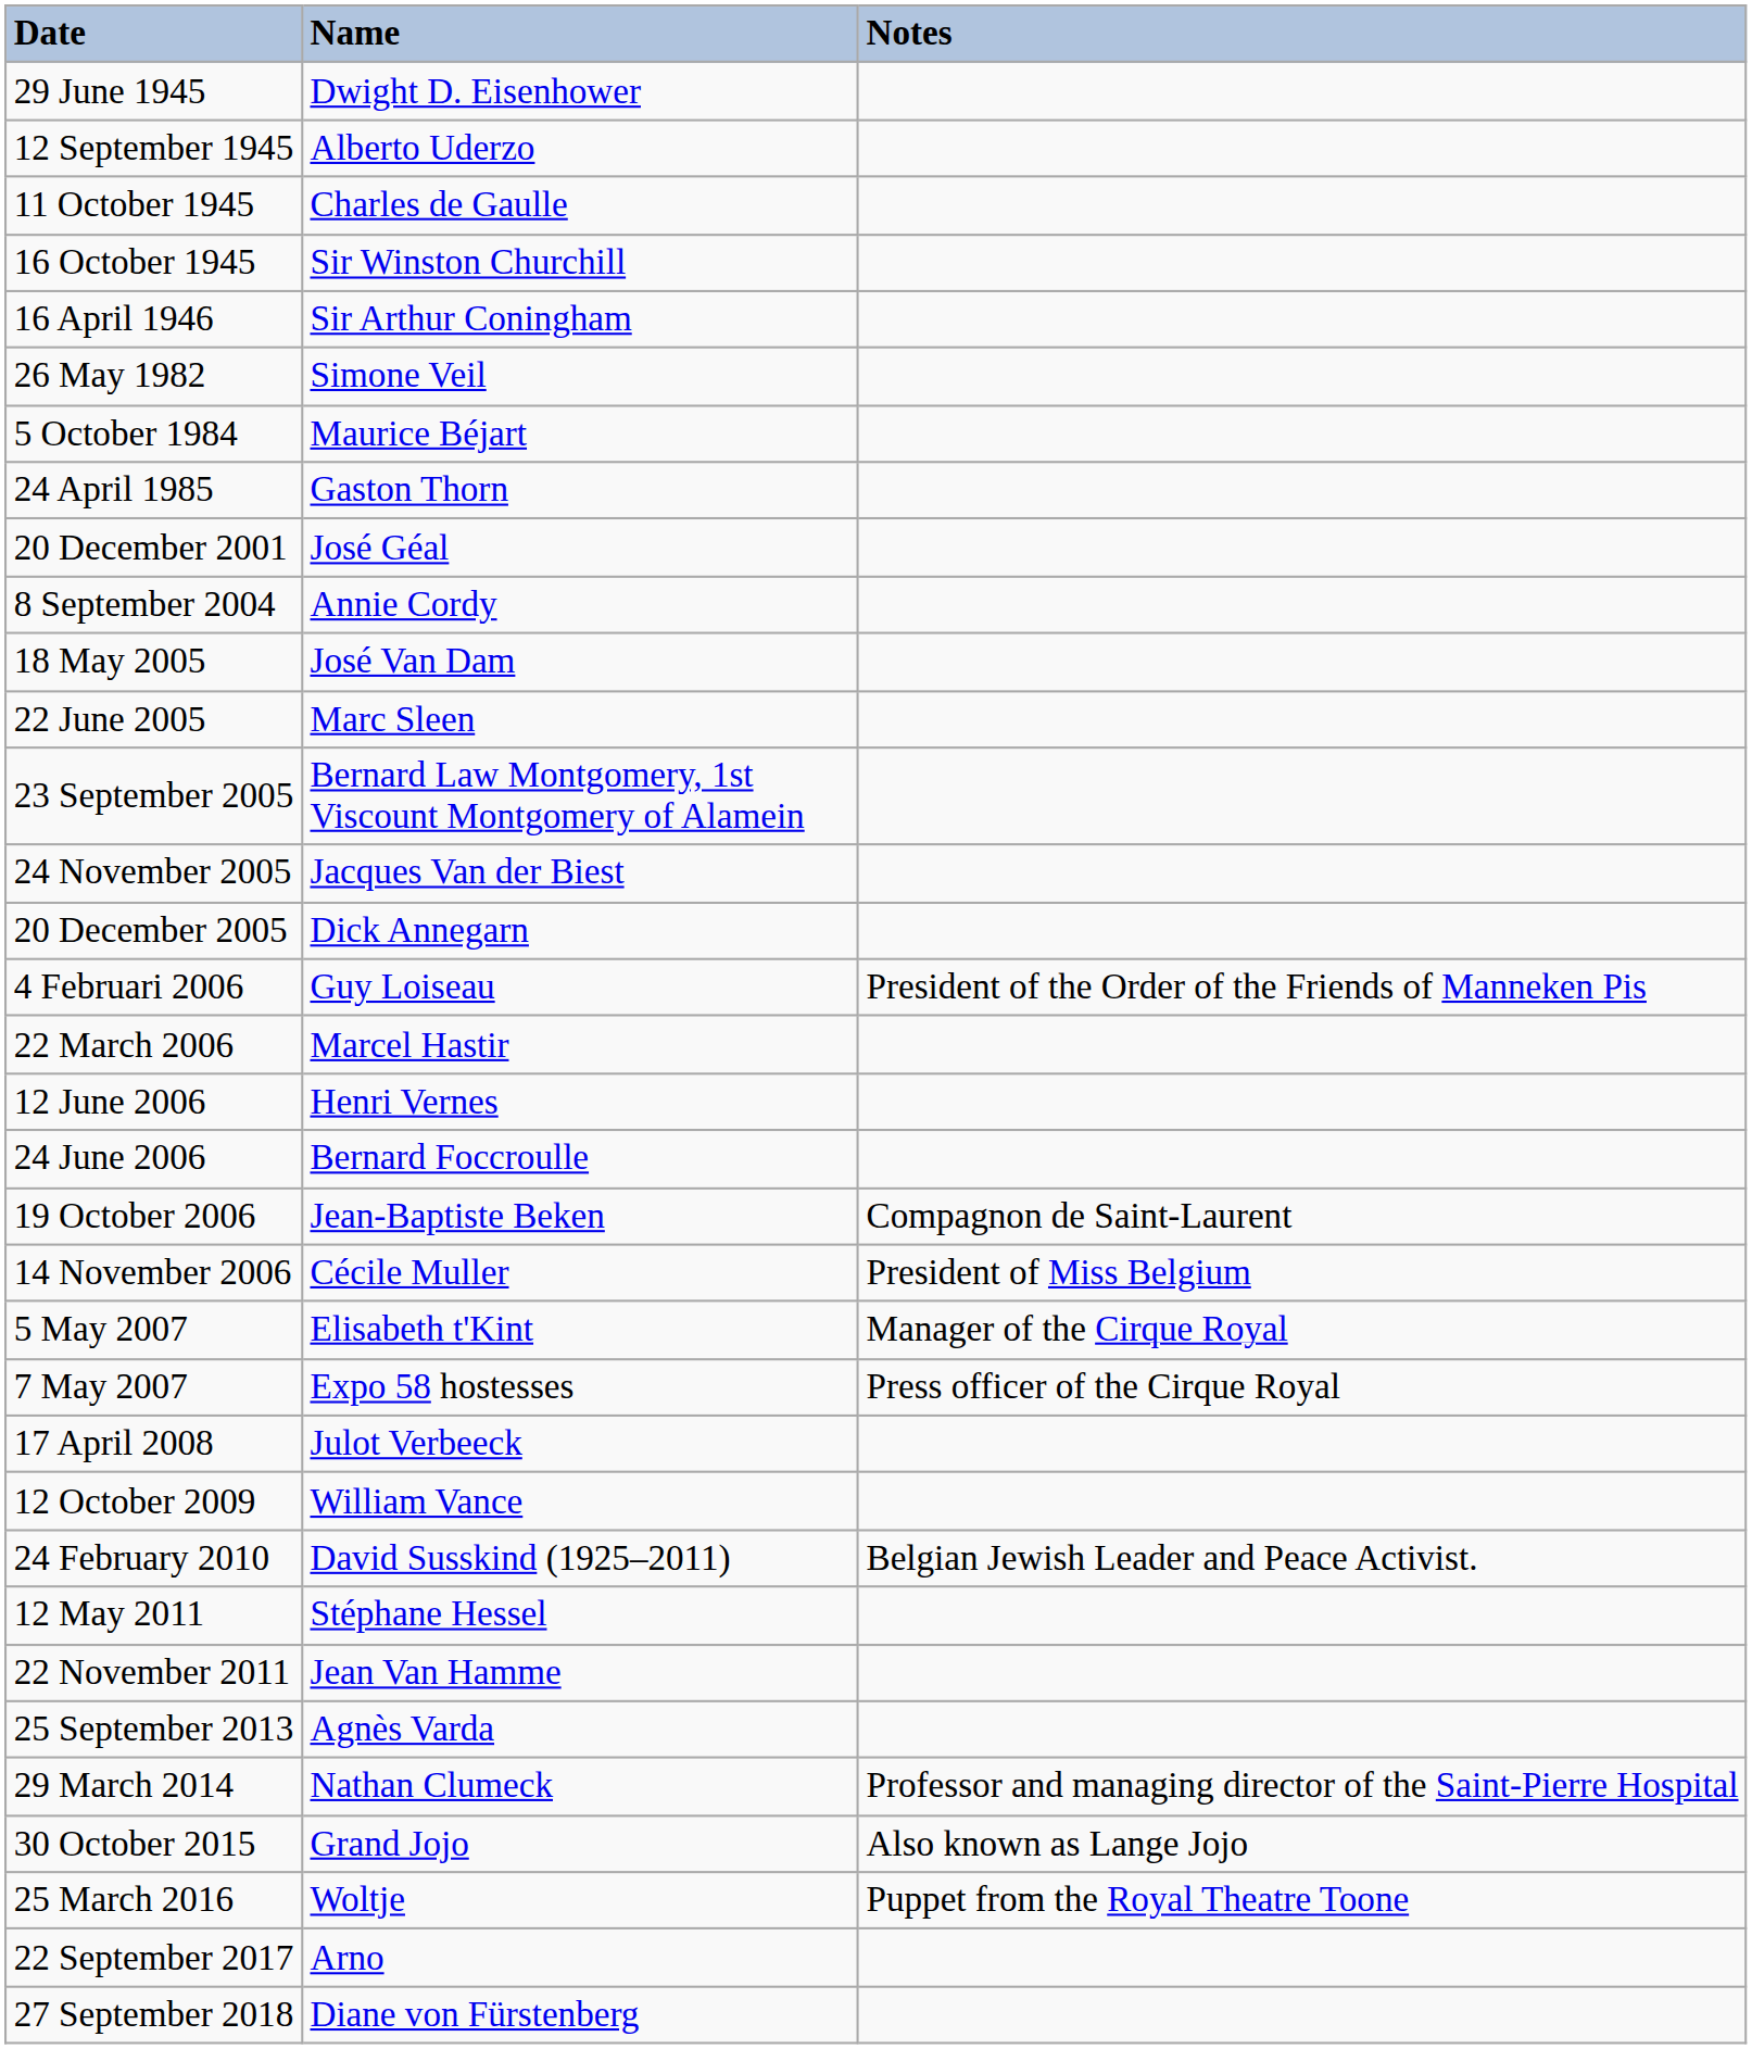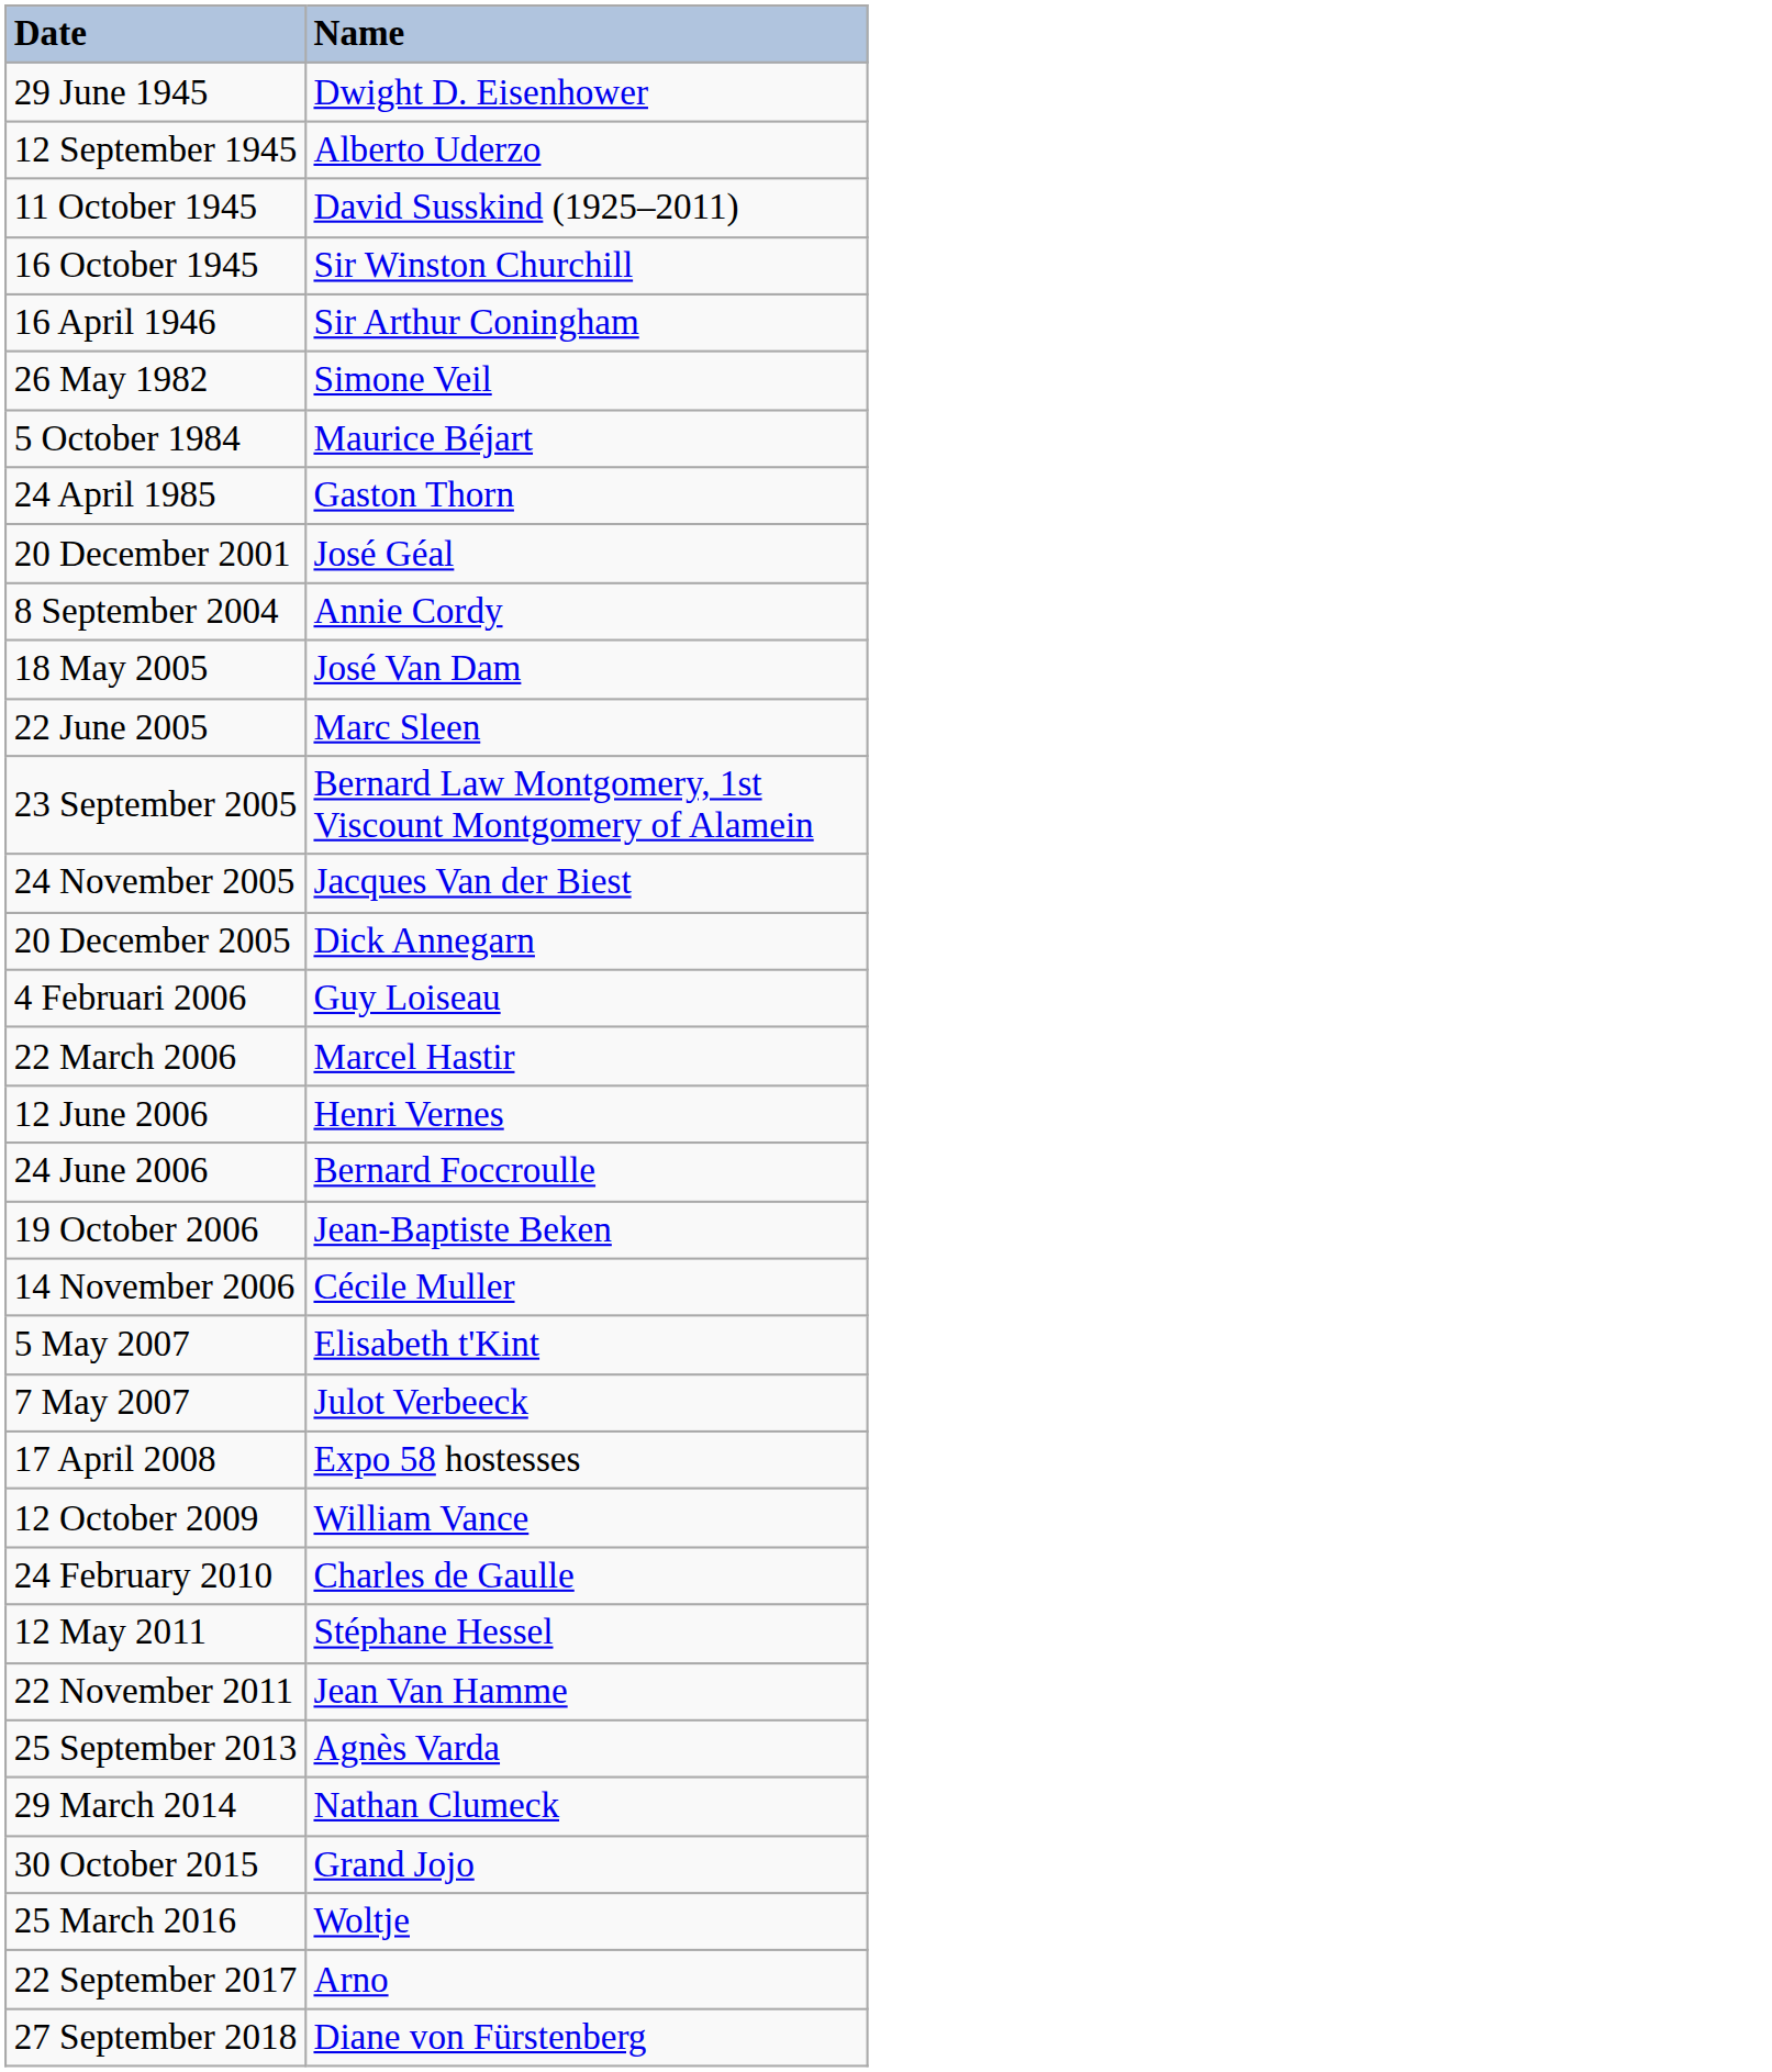 <table class="wikitable" style="border: gray solid 1px; border-collapse: collapse; text-align: middle;">
 <tr>
 <th style="text-align: left;background:#B0C4DE">Date</th>
 <th width="240" style="text-align: left;background:#B0C4DE">Name</th>
-<th style="text-align: left;background:#B0C4DE">Notes</th>
 </tr>
 <tr>
 <td>29 June 1945</td>
 <td><a href='#'>Dwight D. Eisenhower</a></td>
-<td></td>
 </tr>
 <tr>
 <td>12 September 1945</td>
 <td><a href='#'>Alberto Uderzo</a></td>
-<td></td>
 </tr>
 <tr>
 <td>11 October 1945</td>
-<td><a href='#'>Charles de Gaulle</a></td>
-<td></td>
+<td><a href='#'>David Susskind</a> (1925–2011)</td>
 </tr>
 <tr>
 <td>16 October 1945</td>
 <td><a href='#'>Sir Winston Churchill</a></td>
-<td></td>
 </tr>
 <tr>
 <td>16 April 1946</td>
 <td><a href='#'>Sir Arthur Coningham</a></td>
-<td></td>
 </tr>
 <tr>
 <td>26 May 1982</td>
 <td><a href='#'>Simone Veil</a></td>
-<td></td>
 </tr>
 <tr>
 <td>5 October 1984</td>
 <td><a href='#'>Maurice Béjart</a></td>
-<td></td>
 </tr>
 <tr>
 <td>24 April 1985</td>
 <td><a href='#'>Gaston Thorn</a></td>
-<td></td>
 </tr>
 <tr>
 <td>20 December 2001</td>
 <td><a href='#'>José Géal</a></td>
-<td></td>
 </tr>
 <tr>
 <td>8 September 2004</td>
 <td><a href='#'>Annie Cordy</a></td>
-<td></td>
 </tr>
 <tr>
 <td>18 May 2005</td>
 <td><a href='#'>José Van Dam</a></td>
-<td></td>
 </tr>
 <tr>
 <td>22 June 2005</td>
 <td><a href='#'>Marc Sleen</a></td>
-<td></td>
 </tr>
 <tr>
 <td>23 September 2005</td>
 <td><a href='#'>Bernard Law Montgomery, 1st Viscount Montgomery of Alamein</a></td>
-<td></td>
 </tr>
 <tr>
 <td>24 November 2005</td>
 <td><a href='#'>Jacques Van der Biest</a></td>
-<td></td>
 </tr>
 <tr>
 <td>20 December 2005</td>
 <td><a href='#'>Dick Annegarn</a></td>
-<td></td>
 </tr>
 <tr>
 <td>4 Februari 2006</td>
 <td><a href='#'>Guy Loiseau</a></td>
-<td>President of the Order of the Friends of <a href='#'>Manneken Pis</a></td>
 </tr>
 <tr>
 <td>22 March 2006</td>
 <td><a href='#'>Marcel Hastir</a></td>
-<td></td>
 </tr>
 <tr>
 <td>12 June 2006</td>
 <td><a href='#'>Henri Vernes</a></td>
-<td></td>
 </tr>
 <tr>
 <td>24 June 2006</td>
 <td><a href='#'>Bernard Foccroulle</a></td>
-<td></td>
 </tr>
 <tr>
 <td>19 October 2006</td>
 <td><a href='#'>Jean-Baptiste Beken</a></td>
-<td>Compagnon de Saint-Laurent</td>
 </tr>
 <tr>
 <td>14 November 2006</td>
 <td><a href='#'>Cécile Muller</a></td>
-<td>President of <a href='#'>Miss Belgium</a></td>
 </tr>
 <tr>
 <td>5 May 2007</td>
 <td><a href='#'>Elisabeth t'Kint</a></td>
-<td>Manager of the <a href='#'>Cirque Royal</a></td>
 </tr>
 <tr>
 <td>7 May 2007</td>
-<td><a href='#'>Expo 58</a> hostesses</td>
-<td>Press officer of the Cirque Royal</td>
+<td><a href='#'>Julot Verbeeck</a></td>
 </tr>
 <tr>
 <td>17 April 2008</td>
-<td><a href='#'>Julot Verbeeck</a></td>
-<td></td>
+<td><a href='#'>Expo 58</a> hostesses</td>
 </tr>
 <tr>
 <td>12 October 2009</td>
 <td><a href='#'>William Vance</a></td>
-<td></td>
 </tr>
 <tr>
 <td>24 February 2010</td>
-<td><a href='#'>David Susskind</a> (1925–2011)</td>
-<td>Belgian Jewish Leader and Peace Activist.</td>
+<td><a href='#'>Charles de Gaulle</a></td>
 </tr>
 <tr>
 <td>12 May 2011</td>
 <td><a href='#'>Stéphane Hessel</a></td>
-<td></td>
 </tr>
 <tr>
 <td>22 November 2011</td>
 <td><a href='#'>Jean Van Hamme</a></td>
-<td></td>
 </tr>
 <tr>
 <td>25 September 2013</td>
 <td><a href='#'>Agnès Varda</a></td>
-<td></td>
 </tr>
 <tr>
 <td>29 March 2014</td>
 <td><a href='#'>Nathan Clumeck</a></td>
-<td>Professor and managing director of the <a href='#'>Saint-Pierre Hospital</a></td>
 </tr>
 <tr>
 <td>30 October 2015</td>
 <td><a href='#'>Grand Jojo</a></td>
-<td>Also known as Lange Jojo</td>
 </tr>
 <tr>
 <td>25 March 2016</td>
 <td><a href='#'>Woltje</a></td>
-<td>Puppet from the <a href='#'>Royal Theatre Toone</a></td>
 </tr>
 <tr>
 <td>22 September 2017</td>
 <td><a href='#'>Arno</a></td>
-<td></td>
 </tr>
 <tr>
 <td>27 September 2018</td>
 <td><a href='#'>Diane von Fürstenberg</a></td>
-<td></td>
 </tr>
 </table>
